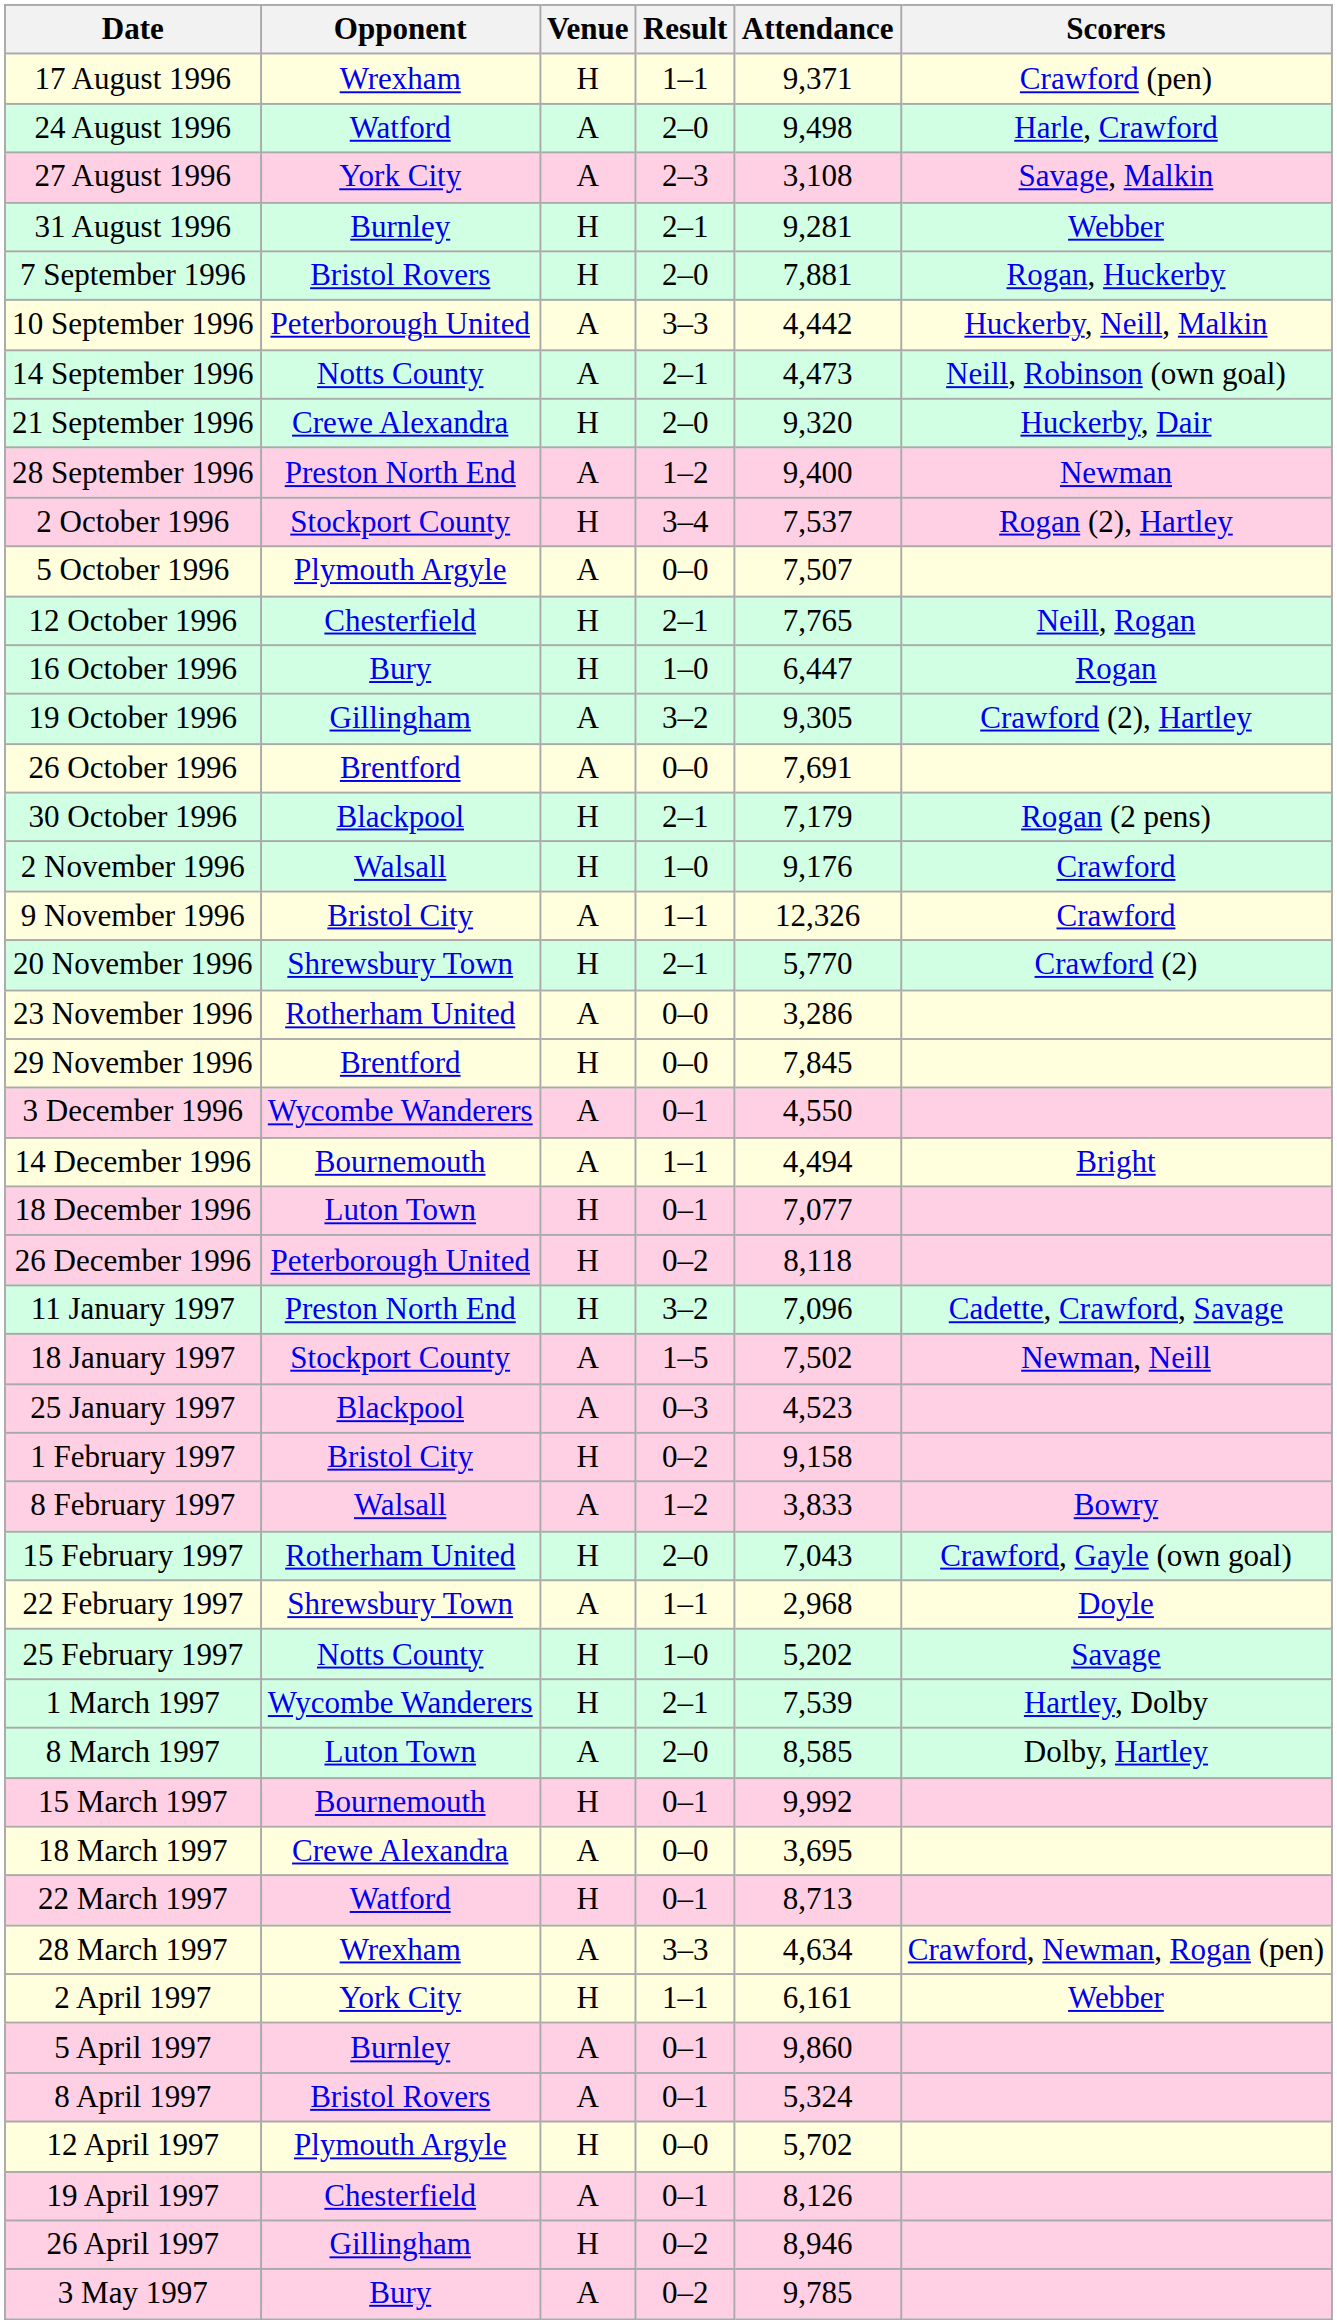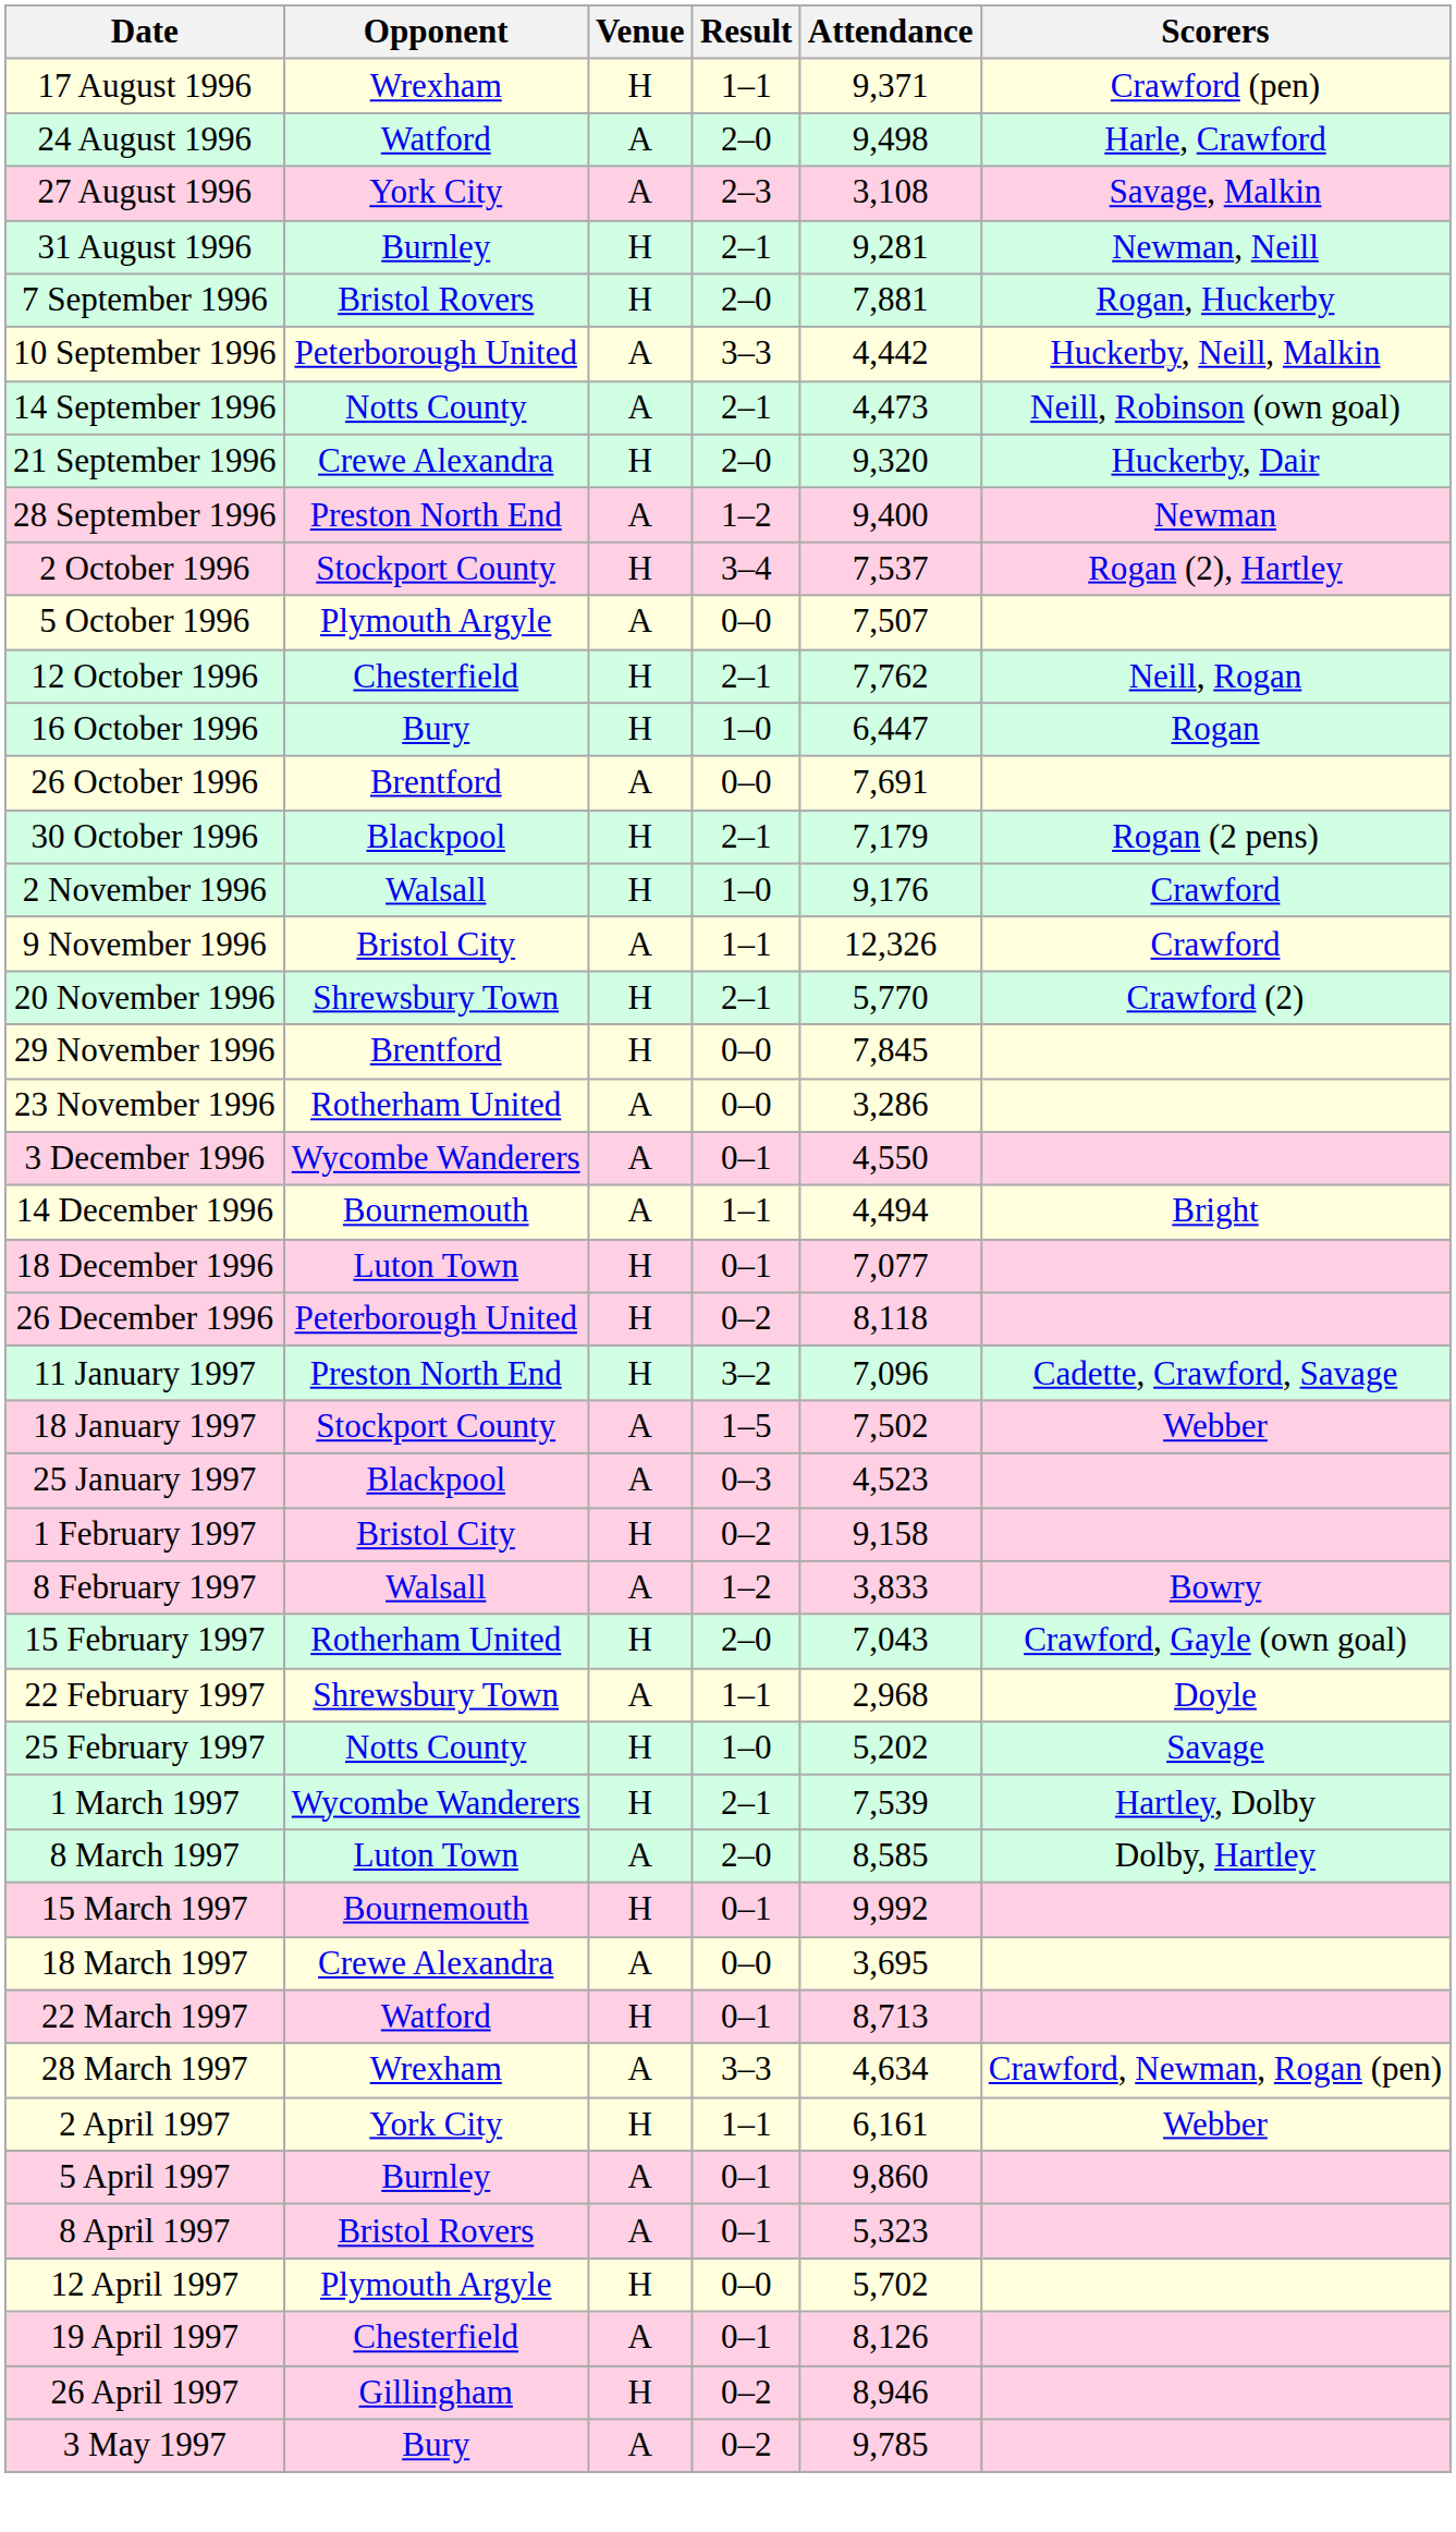 <table class="wikitable sortable" style="font-size:100%; text-align:center">
 <tr>
 <th>Date</th>
 <th>Opponent</th>
 <th>Venue</th>
 <th>Result</th>
 <th>Attendance</th>
 <th>Scorers</th>
 </tr>
 <tr style="background-color: #ffffdd;">
 <td>17 August 1996</td>
 <td><a href='#'>Wrexham</a></td>
 <td>H</td>
 <td>1–1</td>
 <td>9,371</td>
 <td><a href='#'>Crawford</a> (pen)</td>
 </tr>
 <tr style="background-color: #d0ffe3;">
 <td>24 August 1996</td>
 <td><a href='#'>Watford</a></td>
 <td>A</td>
 <td>2–0</td>
 <td>9,498</td>
 <td><a href='#'>Harle</a>, <a href='#'>Crawford</a></td>
 </tr>
 <tr style="background-color: #ffd0e3;">
 <td>27 August 1996</td>
 <td><a href='#'>York City</a></td>
 <td>A</td>
 <td>2–3</td>
 <td>3,108</td>
 <td><a href='#'>Savage</a>, <a href='#'>Malkin</a></td>
 </tr>
 <tr style="background-color: #d0ffe3;">
 <td>31 August 1996</td>
 <td><a href='#'>Burnley</a></td>
 <td>H</td>
 <td>2–1</td>
 <td>9,281</td>
-<td><a href='#'>Webber</a></td>
+<td><a href='#'>Newman</a>, <a href='#'>Neill</a></td>
 </tr>
 <tr style="background-color: #d0ffe3;">
 <td>7 September 1996</td>
 <td><a href='#'>Bristol Rovers</a></td>
 <td>H</td>
 <td>2–0</td>
 <td>7,881</td>
 <td><a href='#'>Rogan</a>, <a href='#'>Huckerby</a></td>
 </tr>
 <tr style="background-color: #ffffdd;">
 <td>10 September 1996</td>
 <td><a href='#'>Peterborough United</a></td>
 <td>A</td>
 <td>3–3</td>
 <td>4,442</td>
 <td><a href='#'>Huckerby</a>, <a href='#'>Neill</a>, <a href='#'>Malkin</a></td>
 </tr>
 <tr style="background-color: #d0ffe3;">
 <td>14 September 1996</td>
 <td><a href='#'>Notts County</a></td>
 <td>A</td>
 <td>2–1</td>
 <td>4,473</td>
 <td><a href='#'>Neill</a>, <a href='#'>Robinson</a> (own goal)</td>
 </tr>
 <tr style="background-color: #d0ffe3;">
 <td>21 September 1996</td>
 <td><a href='#'>Crewe Alexandra</a></td>
 <td>H</td>
 <td>2–0</td>
 <td>9,320</td>
 <td><a href='#'>Huckerby</a>, <a href='#'>Dair</a></td>
 </tr>
 <tr style="background-color: #ffd0e3;">
 <td>28 September 1996</td>
 <td><a href='#'>Preston North End</a></td>
 <td>A</td>
 <td>1–2</td>
 <td>9,400</td>
 <td><a href='#'>Newman</a></td>
 </tr>
 <tr style="background-color: #ffd0e3;">
 <td>2 October 1996</td>
 <td><a href='#'>Stockport County</a></td>
 <td>H</td>
 <td>3–4</td>
 <td>7,537</td>
 <td><a href='#'>Rogan</a> (2), <a href='#'>Hartley</a></td>
 </tr>
 <tr style="background-color: #ffffdd;">
 <td>5 October 1996</td>
 <td><a href='#'>Plymouth Argyle</a></td>
 <td>A</td>
 <td>0–0</td>
 <td>7,507</td>
 <td></td>
 </tr>
 <tr style="background-color: #d0ffe3;">
 <td>12 October 1996</td>
 <td><a href='#'>Chesterfield</a></td>
 <td>H</td>
 <td>2–1</td>
-<td>7,765</td>
+<td>7,762</td>
 <td><a href='#'>Neill</a>, <a href='#'>Rogan</a></td>
 </tr>
 <tr style="background-color: #d0ffe3;">
 <td>16 October 1996</td>
 <td><a href='#'>Bury</a></td>
 <td>H</td>
 <td>1–0</td>
 <td>6,447</td>
 <td><a href='#'>Rogan</a></td>
-</tr>
-<tr style="background-color: #d0ffe3;">
-<td>19 October 1996</td>
-<td><a href='#'>Gillingham</a></td>
-<td>A</td>
-<td>3–2</td>
-<td>9,305</td>
-<td><a href='#'>Crawford</a> (2), <a href='#'>Hartley</a></td>
 </tr>
 <tr style="background-color: #ffffdd;">
 <td>26 October 1996</td>
 <td><a href='#'>Brentford</a></td>
 <td>A</td>
 <td>0–0</td>
 <td>7,691</td>
 <td></td>
 </tr>
 <tr style="background-color: #d0ffe3;">
 <td>30 October 1996</td>
 <td><a href='#'>Blackpool</a></td>
 <td>H</td>
 <td>2–1</td>
 <td>7,179</td>
 <td><a href='#'>Rogan</a> (2 pens)</td>
 </tr>
 <tr style="background-color: #d0ffe3;">
 <td>2 November 1996</td>
 <td><a href='#'>Walsall</a></td>
 <td>H</td>
 <td>1–0</td>
 <td>9,176</td>
 <td><a href='#'>Crawford</a></td>
 </tr>
 <tr style="background-color: #ffffdd;">
 <td>9 November 1996</td>
 <td><a href='#'>Bristol City</a></td>
 <td>A</td>
 <td>1–1</td>
 <td>12,326</td>
 <td><a href='#'>Crawford</a></td>
 </tr>
 <tr style="background-color: #d0ffe3;">
 <td>20 November 1996</td>
 <td><a href='#'>Shrewsbury Town</a></td>
 <td>H</td>
 <td>2–1</td>
 <td>5,770</td>
 <td><a href='#'>Crawford</a> (2)</td>
 </tr>
 <tr style="background-color: #ffffdd;">
+<td>29 November 1996</td>
+<td><a href='#'>Brentford</a></td>
+<td>H</td>
+<td>0–0</td>
+<td>7,845</td>
+<td></td>
+</tr>
+<tr style="background-color: #ffffdd;">
 <td>23 November 1996</td>
 <td><a href='#'>Rotherham United</a></td>
 <td>A</td>
 <td>0–0</td>
 <td>3,286</td>
-<td></td>
-</tr>
-<tr style="background-color: #ffffdd;">
-<td>29 November 1996</td>
-<td><a href='#'>Brentford</a></td>
-<td>H</td>
-<td>0–0</td>
-<td>7,845</td>
 <td></td>
 </tr>
 <tr style="background-color: #ffd0e3;">
 <td>3 December 1996</td>
 <td><a href='#'>Wycombe Wanderers</a></td>
 <td>A</td>
 <td>0–1</td>
 <td>4,550</td>
 <td></td>
 </tr>
 <tr style="background-color: #ffffdd;">
 <td>14 December 1996</td>
 <td><a href='#'>Bournemouth</a></td>
 <td>A</td>
 <td>1–1</td>
 <td>4,494</td>
 <td><a href='#'>Bright</a></td>
 </tr>
 <tr style="background-color: #ffd0e3;">
 <td>18 December 1996</td>
 <td><a href='#'>Luton Town</a></td>
 <td>H</td>
 <td>0–1</td>
 <td>7,077</td>
 <td></td>
 </tr>
 <tr style="background-color: #ffd0e3;">
 <td>26 December 1996</td>
 <td><a href='#'>Peterborough United</a></td>
 <td>H</td>
 <td>0–2</td>
 <td>8,118</td>
 <td></td>
 </tr>
 <tr style="background-color: #d0ffe3;">
 <td>11 January 1997</td>
 <td><a href='#'>Preston North End</a></td>
 <td>H</td>
 <td>3–2</td>
 <td>7,096</td>
 <td><a href='#'>Cadette</a>, <a href='#'>Crawford</a>, <a href='#'>Savage</a></td>
 </tr>
 <tr style="background-color: #ffd0e3;">
 <td>18 January 1997</td>
 <td><a href='#'>Stockport County</a></td>
 <td>A</td>
 <td>1–5</td>
 <td>7,502</td>
-<td><a href='#'>Newman</a>, <a href='#'>Neill</a></td>
+<td><a href='#'>Webber</a></td>
 </tr>
 <tr style="background-color: #ffd0e3;">
 <td>25 January 1997</td>
 <td><a href='#'>Blackpool</a></td>
 <td>A</td>
 <td>0–3</td>
 <td>4,523</td>
 <td></td>
 </tr>
 <tr style="background-color: #ffd0e3;">
 <td>1 February 1997</td>
 <td><a href='#'>Bristol City</a></td>
 <td>H</td>
 <td>0–2</td>
 <td>9,158</td>
 <td></td>
 </tr>
 <tr style="background-color: #ffd0e3;">
 <td>8 February 1997</td>
 <td><a href='#'>Walsall</a></td>
 <td>A</td>
 <td>1–2</td>
 <td>3,833</td>
 <td><a href='#'>Bowry</a></td>
 </tr>
 <tr style="background-color: #d0ffe3;">
 <td>15 February 1997</td>
 <td><a href='#'>Rotherham United</a></td>
 <td>H</td>
 <td>2–0</td>
 <td>7,043</td>
 <td><a href='#'>Crawford</a>, <a href='#'>Gayle</a> (own goal)</td>
 </tr>
 <tr style="background-color: #ffffdd;">
 <td>22 February 1997</td>
 <td><a href='#'>Shrewsbury Town</a></td>
 <td>A</td>
 <td>1–1</td>
 <td>2,968</td>
 <td><a href='#'>Doyle</a></td>
 </tr>
 <tr style="background-color: #d0ffe3;">
 <td>25 February 1997</td>
 <td><a href='#'>Notts County</a></td>
 <td>H</td>
 <td>1–0</td>
 <td>5,202</td>
 <td><a href='#'>Savage</a></td>
 </tr>
 <tr style="background-color: #d0ffe3;">
 <td>1 March 1997</td>
 <td><a href='#'>Wycombe Wanderers</a></td>
 <td>H</td>
 <td>2–1</td>
 <td>7,539</td>
 <td><a href='#'>Hartley</a>, Dolby</td>
 </tr>
 <tr style="background-color: #d0ffe3;">
 <td>8 March 1997</td>
 <td><a href='#'>Luton Town</a></td>
 <td>A</td>
 <td>2–0</td>
 <td>8,585</td>
 <td>Dolby, <a href='#'>Hartley</a></td>
 </tr>
 <tr style="background-color: #ffd0e3;">
 <td>15 March 1997</td>
 <td><a href='#'>Bournemouth</a></td>
 <td>H</td>
 <td>0–1</td>
 <td>9,992</td>
 <td></td>
 </tr>
 <tr style="background-color: #ffffdd;">
 <td>18 March 1997</td>
 <td><a href='#'>Crewe Alexandra</a></td>
 <td>A</td>
 <td>0–0</td>
 <td>3,695</td>
 <td></td>
 </tr>
 <tr style="background-color: #ffd0e3;">
 <td>22 March 1997</td>
 <td><a href='#'>Watford</a></td>
 <td>H</td>
 <td>0–1</td>
 <td>8,713</td>
 <td></td>
 </tr>
 <tr style="background-color: #ffffdd;">
 <td>28 March 1997</td>
 <td><a href='#'>Wrexham</a></td>
 <td>A</td>
 <td>3–3</td>
 <td>4,634</td>
 <td><a href='#'>Crawford</a>, <a href='#'>Newman</a>, <a href='#'>Rogan</a> (pen)</td>
 </tr>
 <tr style="background-color: #ffffdd;">
 <td>2 April 1997</td>
 <td><a href='#'>York City</a></td>
 <td>H</td>
 <td>1–1</td>
 <td>6,161</td>
 <td><a href='#'>Webber</a></td>
 </tr>
 <tr style="background-color: #ffd0e3;">
 <td>5 April 1997</td>
 <td><a href='#'>Burnley</a></td>
 <td>A</td>
 <td>0–1</td>
 <td>9,860</td>
 <td></td>
 </tr>
 <tr style="background-color: #ffd0e3;">
 <td>8 April 1997</td>
 <td><a href='#'>Bristol Rovers</a></td>
 <td>A</td>
 <td>0–1</td>
-<td>5,324</td>
+<td>5,323</td>
 <td></td>
 </tr>
 <tr style="background-color: #ffffdd;">
 <td>12 April 1997</td>
 <td><a href='#'>Plymouth Argyle</a></td>
 <td>H</td>
 <td>0–0</td>
 <td>5,702</td>
 <td></td>
 </tr>
 <tr style="background-color: #ffd0e3;">
 <td>19 April 1997</td>
 <td><a href='#'>Chesterfield</a></td>
 <td>A</td>
 <td>0–1</td>
 <td>8,126</td>
 <td></td>
 </tr>
 <tr style="background-color: #ffd0e3;">
 <td>26 April 1997</td>
 <td><a href='#'>Gillingham</a></td>
 <td>H</td>
 <td>0–2</td>
 <td>8,946</td>
 <td></td>
 </tr>
 <tr style="background-color: #ffd0e3;">
 <td>3 May 1997</td>
 <td><a href='#'>Bury</a></td>
 <td>A</td>
 <td>0–2</td>
 <td>9,785</td>
 <td></td>
 </tr>
 </table>
